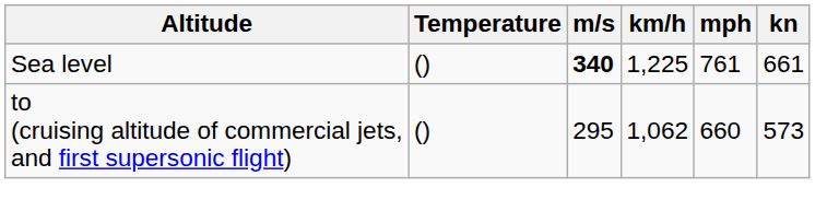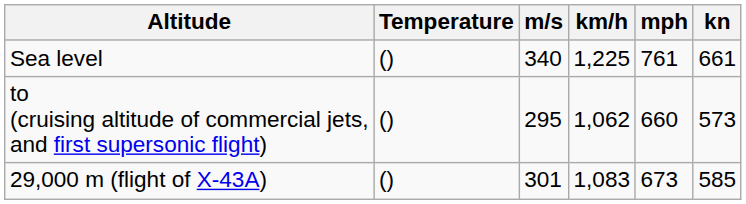 <table class="wikitable">
 <tr style="background:#f0f0f0;">
 <th>Altitude</th>
 <th>Temperature</th>
 <th>m/s</th>
 <th>km/h</th>
 <th>mph</th>
 <th>kn</th>
 </tr>
 <tr>
 <td>Sea level</td>
 <td> ()</td>
-<td><strong>340</strong></td>
+<td>340</td>
 <td>1,225</td>
 <td>761</td>
 <td>661</td>
 </tr>
 <tr>
 <td> to <br>(cruising altitude of commercial jets,<br>and <a href='#'>first supersonic flight</a>)</td>
 <td> ()</td>
 <td>295</td>
 <td>1,062</td>
 <td>660</td>
 <td>573</td>
 </tr>
+<tr>
+<td>29,000 m (flight of <a href='#'>X-43A</a>)</td>
+<td> ()</td>
+<td>301</td>
+<td>1,083</td>
+<td>673</td>
+<td>585</td>
+</tr>
 </table>
